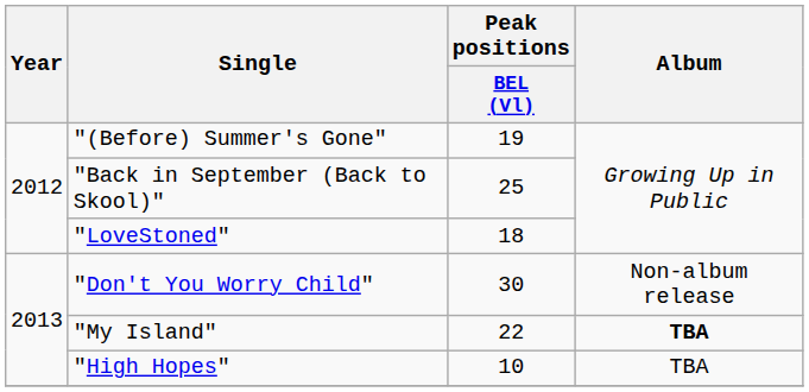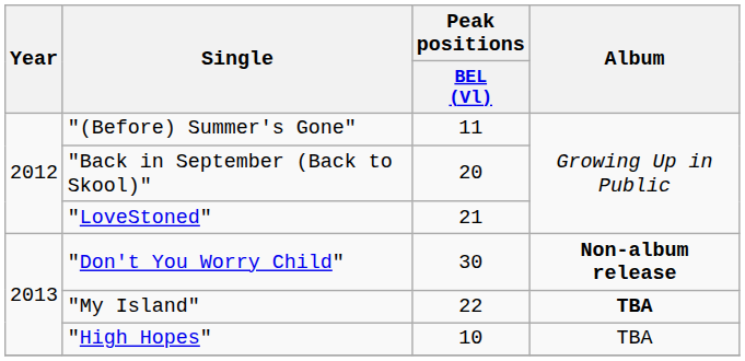 <table class="wikitable">
 <tr>
 <th align="center" rowspan="2" width="10">Year</th>
 <th align="center" rowspan="2" width="220">Single</th>
 <th align="center" colspan="1" width="20">Peak positions</th>
 <th align="center" rowspan="2" width="130">Album</th>
 </tr>
 <tr>
 <th scope="col" style="width:3em;font-size:90%;"><a href='#'>BEL <br> (Vl)</a><br></th>
 </tr>
 <tr>
 <td style="text-align:center;" rowspan=3>2012</td>
 <td>"(Before) Summer's Gone"</td>
-<td style="text-align:center;">19</td>
+<td style="text-align:center;">11</td>
 <td style="text-align:center;" rowspan=3><em>Growing Up in Public</em></td>
 </tr>
 <tr>
 <td>"Back in September (Back to Skool)"</td>
-<td style="text-align:center;">25</td>
+<td style="text-align:center;">20</td>
 </tr>
 <tr>
 <td>"<a href='#'>LoveStoned</a>"</td>
-<td style="text-align:center;">18</td>
+<td style="text-align:center;">21</td>
 </tr>
 <tr>
 <td style="text-align:center;" rowspan=3>2013</td>
 <td>"<a href='#'>Don't You Worry Child</a>"</td>
 <td style="text-align:center;">30</td>
-<td style="text-align:center;">Non-album release</td>
+<td style="text-align:center;"><strong>Non-album release</strong></td>
 </tr>
 <tr>
 <td>"My Island"</td>
 <td style="text-align:center;">22</td>
 <td style="text-align:center;"><strong>TBA</strong></td>
 </tr>
 <tr>
 <td>"<a href='#'>High Hopes</a>"</td>
 <td style="text-align:center;">10</td>
 <td style="text-align:center;">TBA</td>
 </tr>
 <tr>
 </tr>
 </table>
